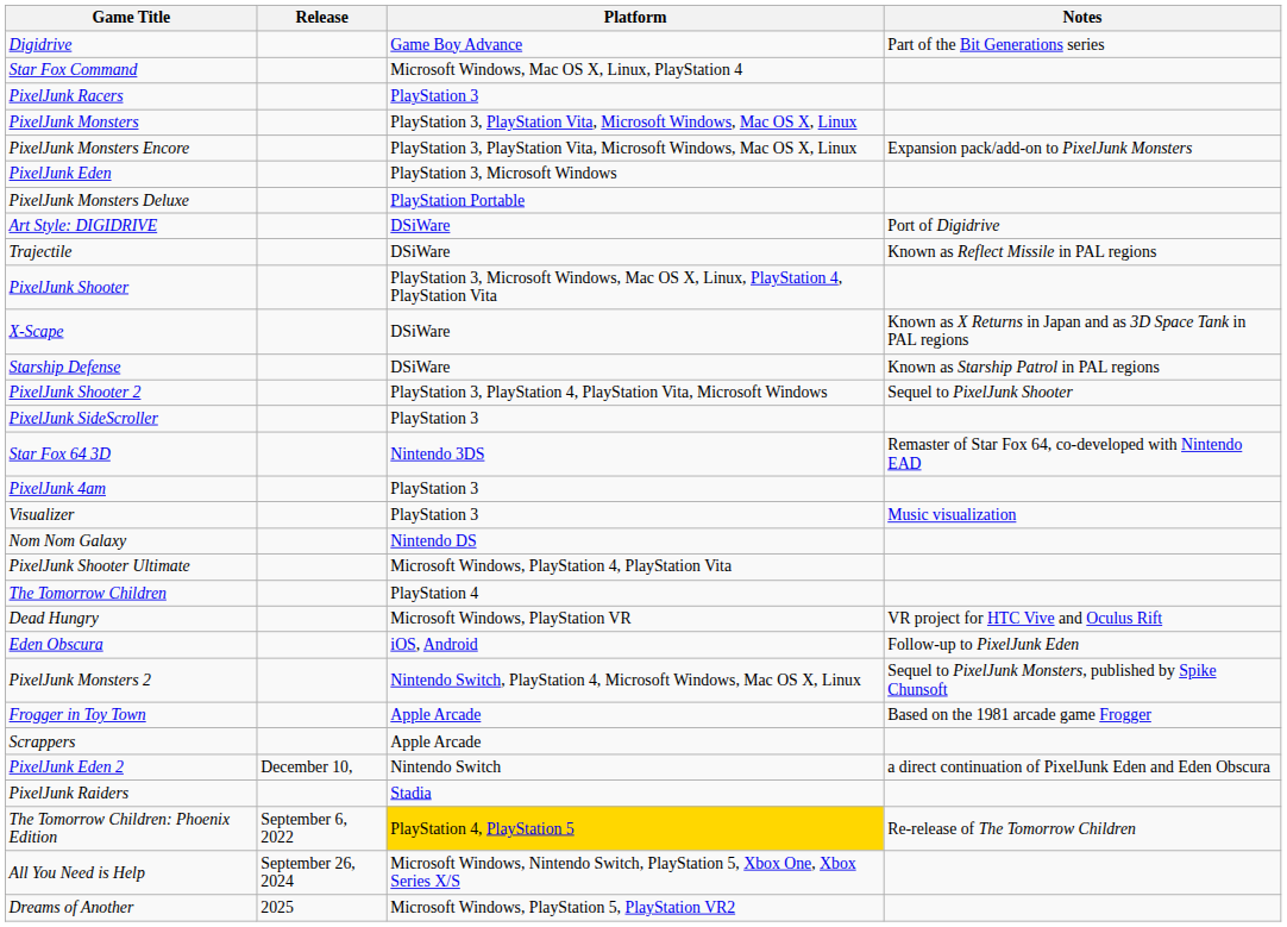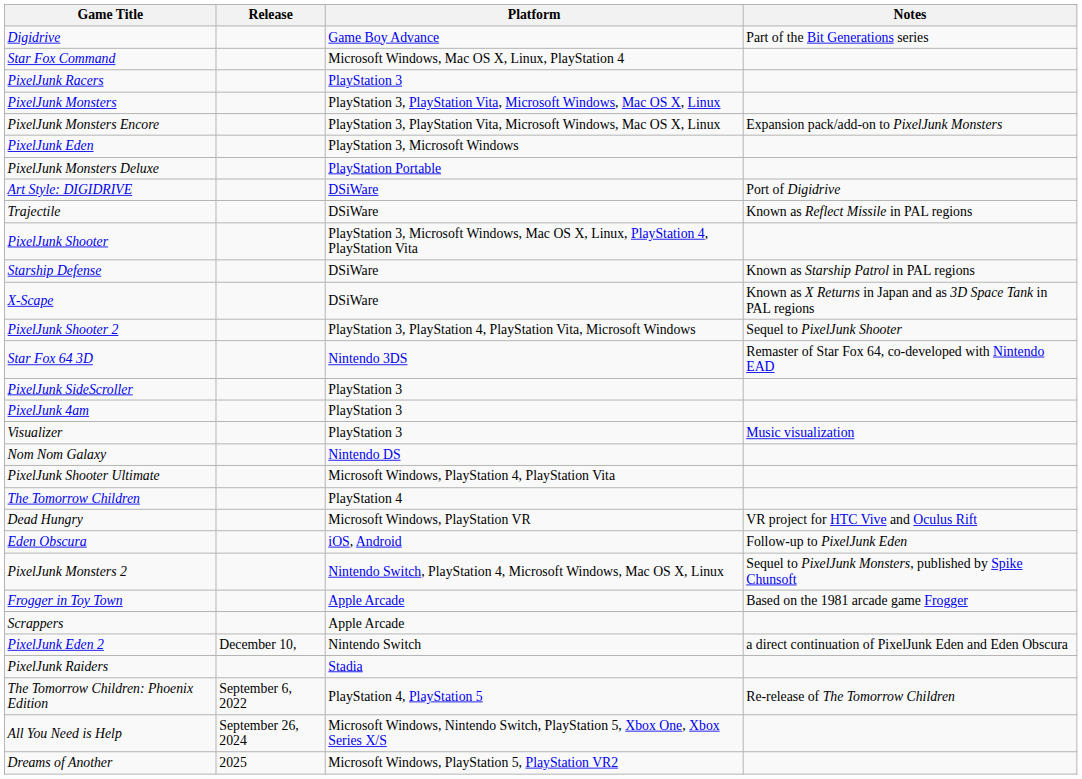 <table class="wikitable sortable">
 <tr>
 <th>Game Title</th>
 <th>Release</th>
 <th>Platform</th>
 <th class="unsortable">Notes</th>
 </tr>
 <tr>
 <td><em><a href='#'>Digidrive</a></em></td>
 <td></td>
 <td><a href='#'>Game Boy Advance</a></td>
 <td>Part of the <a href='#'>Bit Generations</a> series</td>
 </tr>
 <tr>
 <td><em><a href='#'>Star Fox Command</a></em></td>
 <td></td>
 <td>Microsoft Windows, Mac OS X, Linux, PlayStation 4</td>
 <td></td>
 </tr>
 <tr>
 <td><em><a href='#'>PixelJunk Racers</a></em></td>
 <td></td>
 <td><a href='#'>PlayStation 3</a></td>
 <td></td>
 </tr>
 <tr>
 <td><em><a href='#'>PixelJunk Monsters</a></em></td>
 <td></td>
 <td>PlayStation 3, <a href='#'>PlayStation Vita</a>, <a href='#'>Microsoft Windows</a>, <a href='#'>Mac OS X</a>, <a href='#'>Linux</a></td>
 <td></td>
 </tr>
 <tr>
 <td><em>PixelJunk Monsters Encore</em></td>
 <td></td>
 <td>PlayStation 3, PlayStation Vita, Microsoft Windows, Mac OS X, Linux</td>
 <td>Expansion pack/add-on to <em>PixelJunk Monsters</em></td>
 </tr>
 <tr>
 <td><em><a href='#'>PixelJunk Eden</a></em></td>
 <td></td>
 <td>PlayStation 3, Microsoft Windows</td>
 <td></td>
 </tr>
 <tr>
 <td><em>PixelJunk Monsters Deluxe</em></td>
 <td></td>
 <td><a href='#'>PlayStation Portable</a></td>
 <td></td>
 </tr>
 <tr>
 <td><em><a href='#'>Art Style: DIGIDRIVE</a></em></td>
 <td></td>
 <td><a href='#'>DSiWare</a></td>
 <td>Port of <em>Digidrive</em></td>
 </tr>
 <tr>
 <td><em>Trajectile</em></td>
 <td></td>
 <td>DSiWare</td>
 <td>Known as <em>Reflect Missile</em> in PAL regions</td>
 </tr>
 <tr>
 <td><em><a href='#'>PixelJunk Shooter</a></em></td>
 <td></td>
 <td>PlayStation 3, Microsoft Windows, Mac OS X, Linux, <a href='#'>PlayStation 4</a>, PlayStation Vita</td>
 <td></td>
 </tr>
 <tr>
+<td><em><a href='#'>Starship Defense</a></em></td>
+<td></td>
+<td>DSiWare</td>
+<td>Known as <em>Starship Patrol</em> in PAL regions</td>
+</tr>
+<tr>
 <td><em><a href='#'>X-Scape</a></em></td>
 <td></td>
 <td>DSiWare</td>
 <td>Known as <em>X Returns</em> in Japan and as <em>3D Space Tank</em> in PAL regions</td>
-</tr>
-<tr>
-<td><em><a href='#'>Starship Defense</a></em></td>
-<td></td>
-<td>DSiWare</td>
-<td>Known as <em>Starship Patrol</em> in PAL regions</td>
 </tr>
 <tr>
 <td><em><a href='#'>PixelJunk Shooter 2</a></em></td>
 <td></td>
 <td>PlayStation 3, PlayStation 4, PlayStation Vita, Microsoft Windows</td>
 <td>Sequel to <em>PixelJunk Shooter</em></td>
 </tr>
 <tr>
+<td><em><a href='#'>Star Fox 64 3D</a></em></td>
+<td></td>
+<td><a href='#'>Nintendo 3DS</a></td>
+<td>Remaster of Star Fox 64, co-developed with <a href='#'>Nintendo EAD</a></td>
+</tr>
+<tr>
 <td><em><a href='#'>PixelJunk SideScroller</a></em></td>
 <td></td>
 <td>PlayStation 3</td>
 <td></td>
-</tr>
-<tr>
-<td><em><a href='#'>Star Fox 64 3D</a></em></td>
-<td></td>
-<td><a href='#'>Nintendo 3DS</a></td>
-<td>Remaster of Star Fox 64, co-developed with <a href='#'>Nintendo EAD</a></td>
 </tr>
 <tr>
 <td><em><a href='#'>PixelJunk 4am</a></em></td>
 <td></td>
 <td>PlayStation 3</td>
 <td></td>
 </tr>
 <tr>
 <td><em>Visualizer</em></td>
 <td></td>
 <td>PlayStation 3</td>
 <td><a href='#'>Music visualization</a></td>
 </tr>
 <tr>
 <td><em>Nom Nom Galaxy</em></td>
 <td></td>
 <td><a href='#'>Nintendo DS</a></td>
 <td></td>
 </tr>
 <tr>
 <td><em>PixelJunk Shooter Ultimate</em></td>
 <td></td>
 <td>Microsoft Windows, PlayStation 4, PlayStation Vita</td>
 <td></td>
 </tr>
 <tr>
 <td><em><a href='#'>The Tomorrow Children</a></em></td>
 <td></td>
 <td>PlayStation 4</td>
 <td></td>
 </tr>
 <tr>
 <td><em>Dead Hungry</em></td>
 <td></td>
 <td>Microsoft Windows, PlayStation VR</td>
 <td>VR project for <a href='#'>HTC Vive</a> and <a href='#'>Oculus Rift</a></td>
 </tr>
 <tr>
 <td><em><a href='#'>Eden Obscura</a></em></td>
 <td></td>
 <td><a href='#'>iOS</a>, <a href='#'>Android</a></td>
 <td>Follow-up to <em> PixelJunk Eden</em></td>
 </tr>
 <tr>
 <td><em>PixelJunk Monsters 2</em></td>
 <td></td>
 <td><a href='#'>Nintendo Switch</a>, PlayStation 4, Microsoft Windows, Mac OS X, Linux</td>
 <td>Sequel to <em>PixelJunk Monsters</em>, published by <a href='#'>Spike Chunsoft</a></td>
 </tr>
 <tr>
 <td><em><a href='#'>Frogger in Toy Town</a></em></td>
 <td> </td>
 <td><a href='#'>Apple Arcade</a></td>
 <td>Based on the 1981 arcade game <a href='#'>Frogger</a></td>
 </tr>
 <tr>
 <td><em>Scrappers</em></td>
 <td> </td>
 <td>Apple Arcade</td>
 </tr>
 <tr>
 <td><em><a href='#'>PixelJunk Eden 2</a></em></td>
 <td>December 10,  </td>
 <td>Nintendo Switch</td>
 <td>a direct continuation of PixelJunk Eden and Eden Obscura</td>
 </tr>
 <tr>
 <td><em>PixelJunk Raiders</em></td>
 <td></td>
 <td><a href='#'>Stadia</a></td>
 <td></td>
 </tr>
 <tr>
 <td><em>The Tomorrow Children: Phoenix Edition</em></td>
 <td>September 6, 2022</td>
-<td style="background: gold;">PlayStation 4, <a href='#'>PlayStation 5</a></td>
+<td>PlayStation 4, <a href='#'>PlayStation 5</a></td>
 <td>Re-release of <em>The Tomorrow Children</em></td>
 </tr>
 <tr>
 <td><em>All You Need is Help</em></td>
 <td>September 26, 2024</td>
 <td>Microsoft Windows, Nintendo Switch, PlayStation 5, <a href='#'>Xbox One</a>, <a href='#'>Xbox Series X/S</a></td>
 <td></td>
 </tr>
 <tr>
 <td><em>Dreams of Another</em></td>
 <td>2025</td>
 <td>Microsoft Windows, PlayStation 5, <a href='#'>PlayStation VR2</a></td>
 <td></td>
 </tr>
 </table>
